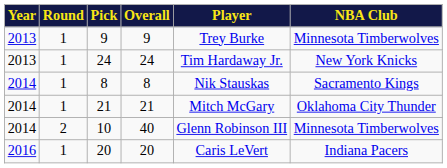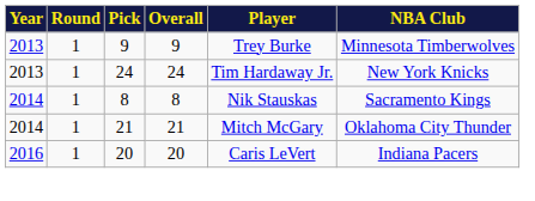 <table class="wikitable" style="text-align:center">
 <tr>
 <th style="background:#121849;color:#F8E616;">Year</th>
 <th style="background:#121849;color:#F8E616;">Round</th>
 <th style="background:#121849;color:#F8E616;">Pick</th>
 <th style="background:#121849;color:#F8E616;">Overall</th>
 <th style="background:#121849;color:#F8E616;">Player</th>
 <th style="background:#121849;color:#F8E616;">NBA Club</th>
 </tr>
 <tr>
 <td><a href='#'>2013</a></td>
 <td>1</td>
 <td>9</td>
 <td>9</td>
 <td><a href='#'>Trey Burke</a></td>
 <td><a href='#'>Minnesota Timberwolves</a></td>
 </tr>
 <tr>
 <td>2013</td>
 <td>1</td>
 <td>24</td>
 <td>24</td>
 <td><a href='#'>Tim Hardaway Jr.</a></td>
 <td><a href='#'>New York Knicks</a></td>
 </tr>
 <tr>
 <td><a href='#'>2014</a></td>
 <td>1</td>
 <td>8</td>
 <td>8</td>
 <td><a href='#'>Nik Stauskas</a></td>
 <td><a href='#'>Sacramento Kings</a></td>
 </tr>
 <tr>
 <td>2014</td>
 <td>1</td>
 <td>21</td>
 <td>21</td>
 <td><a href='#'>Mitch McGary</a></td>
 <td><a href='#'>Oklahoma City Thunder</a></td>
 </tr>
 <tr>
-<td>2014</td>
-<td>2</td>
-<td>10</td>
-<td>40</td>
-<td><a href='#'>Glenn Robinson III</a></td>
-<td><a href='#'>Minnesota Timberwolves</a></td>
-</tr>
-<tr>
 <td><a href='#'>2016</a></td>
 <td>1</td>
 <td>20</td>
 <td>20</td>
 <td><a href='#'>Caris LeVert</a></td>
 <td><a href='#'>Indiana Pacers</a></td>
 </tr>
 </table>
